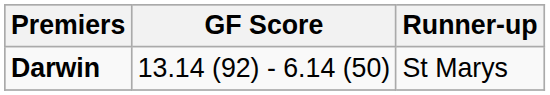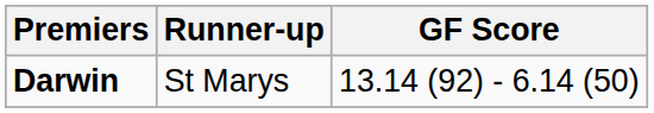 <table class="wikitable" style="text-align:left;">
 <tr style="background:#efefef;">
 <th>Premiers</th>
+<th>Runner-up</th>
 <th>GF Score</th>
-<th>Runner-up</th>
 </tr>
 <tr>
 <td><strong>Darwin</strong></td>
+<td>St Marys</td>
 <td>13.14 (92) - 6.14 (50)</td>
-<td>St Marys</td>
 </tr>
 </table>
